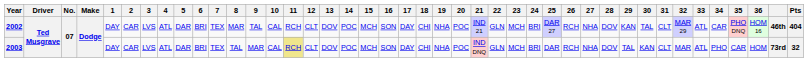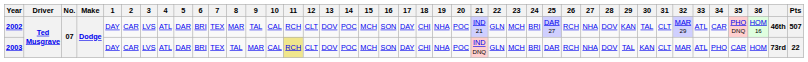 <table class="wikitable" style="text-align:center; font-size:75%">
 <tr>
 <th>Year</th>
 <th>Driver</th>
 <th>No.</th>
 <th>Make</th>
 <th>1</th>
 <th>2</th>
 <th>3</th>
 <th>4</th>
 <th>5</th>
 <th>6</th>
 <th>7</th>
 <th>8</th>
 <th>9</th>
 <th>10</th>
 <th>11</th>
 <th>12</th>
 <th>13</th>
 <th>14</th>
 <th>15</th>
 <th>16</th>
 <th>17</th>
 <th>18</th>
 <th>19</th>
 <th>20</th>
 <th>21</th>
 <th>22</th>
 <th>23</th>
 <th>24</th>
 <th>25</th>
 <th>26</th>
 <th>27</th>
 <th>28</th>
 <th>29</th>
 <th>30</th>
 <th>31</th>
 <th>32</th>
 <th>33</th>
 <th>34</th>
 <th>35</th>
 <th>36</th>
 <th></th>
 <th>Pts</th>
 </tr>
 <tr>
 <th><a href='#'>2002</a></th>
 <th rowspan=2><a href='#'>Ted Musgrave</a></th>
 <th rowspan=2>07</th>
 <th rowspan=2><a href='#'>Dodge</a></th>
 <td><a href='#'>DAY</a></td>
 <td><a href='#'>CAR</a></td>
 <td><a href='#'>LVS</a></td>
 <td><a href='#'>ATL</a></td>
 <td><a href='#'>DAR</a></td>
 <td><a href='#'>BRI</a></td>
 <td><a href='#'>TEX</a></td>
 <td><a href='#'>MAR</a></td>
 <td><a href='#'>TAL</a></td>
 <td><a href='#'>CAL</a></td>
 <td><a href='#'>RCH</a></td>
 <td><a href='#'>CLT</a></td>
 <td><a href='#'>DOV</a></td>
 <td><a href='#'>POC</a></td>
 <td><a href='#'>MCH</a></td>
 <td><a href='#'>SON</a></td>
 <td><a href='#'>DAY</a></td>
 <td><a href='#'>CHI</a></td>
 <td><a href='#'>NHA</a></td>
 <td><a href='#'>POC</a></td>
 <td style="background:#CFCFFF;"><a href='#'>IND</a><br><small>21</small></td>
 <td><a href='#'>GLN</a></td>
 <td><a href='#'>MCH</a></td>
 <td><a href='#'>BRI</a></td>
 <td style="background:#CFCFFF;"><a href='#'>DAR</a><br><small>27</small></td>
 <td><a href='#'>RCH</a></td>
 <td><a href='#'>NHA</a></td>
 <td><a href='#'>DOV</a></td>
 <td><a href='#'>KAN</a></td>
 <td><a href='#'>TAL</a></td>
 <td><a href='#'>CLT</a></td>
 <td style="background:#CFCFFF;"><a href='#'>MAR</a><br><small>29</small></td>
 <td><a href='#'>ATL</a></td>
 <td><a href='#'>CAR</a></td>
 <td style="background:#FFCFCF;"><a href='#'>PHO</a><br><small>DNQ</small></td>
 <td style="background:#DFFFDF;"><a href='#'>HOM</a><br><small>16</small></td>
 <th>46th</th>
-<th>404</th>
+<th>507</th>
 </tr>
 <tr>
 <th><a href='#'>2003</a></th>
 <td><a href='#'>DAY</a></td>
 <td><a href='#'>CAR</a></td>
 <td><a href='#'>LVS</a></td>
 <td><a href='#'>ATL</a></td>
 <td><a href='#'>DAR</a></td>
 <td><a href='#'>BRI</a></td>
 <td><a href='#'>TEX</a></td>
 <td><a href='#'>TAL</a></td>
 <td><a href='#'>MAR</a></td>
 <td><a href='#'>CAL</a></td>
 <td style="background: khaki;"><a href='#'>RCH</a></td>
 <td><a href='#'>CLT</a></td>
 <td><a href='#'>DOV</a></td>
 <td><a href='#'>POC</a></td>
 <td><a href='#'>MCH</a></td>
 <td><a href='#'>SON</a></td>
 <td><a href='#'>DAY</a></td>
 <td><a href='#'>CHI</a></td>
 <td><a href='#'>NHA</a></td>
 <td><a href='#'>POC</a></td>
 <td style="background:#FFCFCF;"><a href='#'>IND</a><br><small>DNQ</small></td>
 <td><a href='#'>GLN</a></td>
 <td><a href='#'>MCH</a></td>
 <td><a href='#'>BRI</a></td>
 <td><a href='#'>DAR</a></td>
 <td><a href='#'>RCH</a></td>
 <td><a href='#'>NHA</a></td>
 <td><a href='#'>DOV</a></td>
 <td><a href='#'>TAL</a></td>
 <td><a href='#'>KAN</a></td>
 <td><a href='#'>CLT</a></td>
 <td><a href='#'>MAR</a></td>
 <td><a href='#'>ATL</a></td>
 <td><a href='#'>PHO</a></td>
 <td><a href='#'>CAR</a></td>
 <td><a href='#'>HOM</a></td>
 <th>73rd</th>
-<th>32</th>
+<th>22</th>
 </tr>
 </table>
